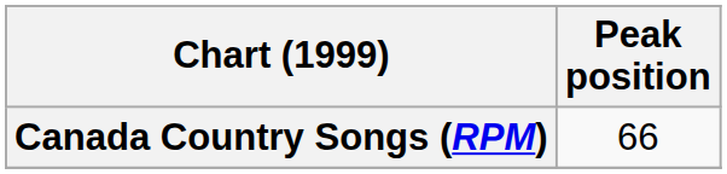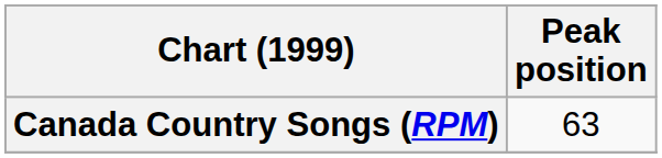 <table class="wikitable sortable plainrowheaders" style="text-align:center">
 <tr>
 <th scope="col">Chart (1999)</th>
 <th scope="col">Peak<br> position</th>
 </tr>
 <tr>
 <th scope="row">Canada Country Songs (<em><a href='#'>RPM</a></em>)</th>
-<td>66</td>
+<td>63</td>
 </tr>
 <tr>
 </tr>
 <tr>
 </tr>
 </table>
